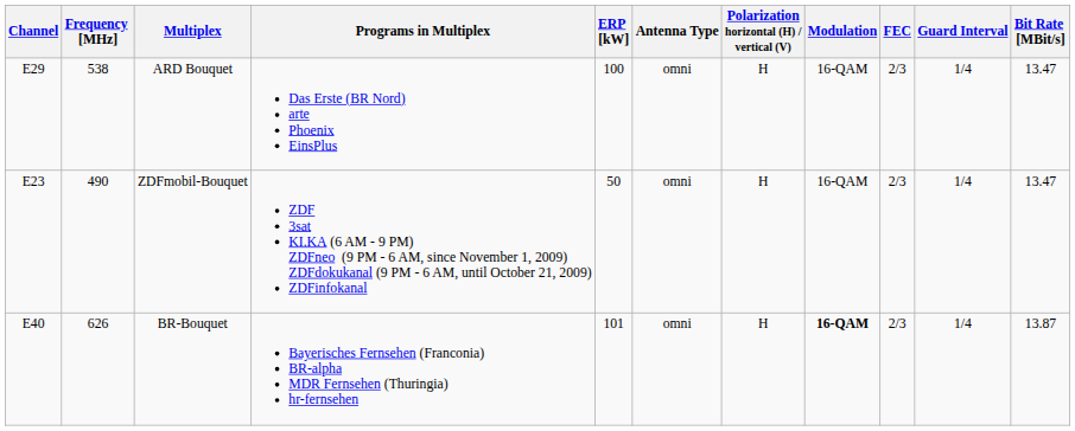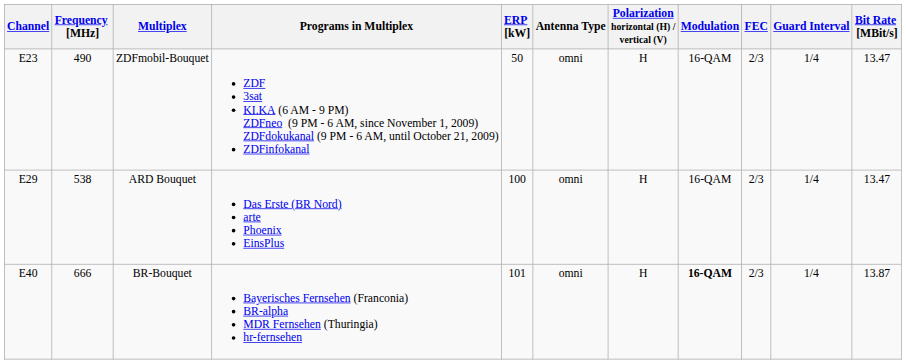 <table class="wikitable sortable">
 <tr>
 <th><a href='#'>Channel</a></th>
 <th><a href='#'>Frequency</a> <br>[MHz]</th>
 <th><a href='#'>Multiplex</a></th>
 <th>Programs in Multiplex</th>
 <th><a href='#'>ERP</a> <br>[kW]</th>
 <th>Antenna Type<br></th>
 <th><a href='#'>Polarization</a><br><small>horizontal (H) /<br>vertical (V)</small></th>
 <th><a href='#'>Modulation</a></th>
 <th><a href='#'>FEC</a></th>
 <th><a href='#'>Guard Interval</a></th>
 <th><a href='#'>Bit Rate</a> <br>[MBit/s]</th>
 </tr>
 <tr valign="top">
+<td align="center">E23</td>
+<td align="center">490</td>
+<td align="center">ZDFmobil-Bouquet</td>
+<td><br><ul><li><a href='#'>ZDF</a></li><li><a href='#'>3sat</a></li><li><a href='#'>KI.KA</a> (6 AM - 9 PM)<br><a href='#'>ZDFneo</a>  (9 PM - 6 AM, since November 1, 2009)<br><a href='#'>ZDFdokukanal</a> (9 PM - 6 AM, until October 21, 2009)</li><li><a href='#'>ZDFinfokanal</a></li></ul></td>
+<td align="center">50</td>
+<td align="center">omni</td>
+<td align="center">H</td>
+<td align="center">16-QAM</td>
+<td align="center">2/3</td>
+<td align="center">1/4</td>
+<td align="center">13.47</td>
+</tr>
+<tr valign="top">
 <td align="center">E29</td>
 <td align="center">538</td>
 <td align="center">ARD Bouquet</td>
 <td><br><ul><li><a href='#'>Das Erste (BR Nord)</a></li><li><a href='#'>arte</a></li><li><a href='#'>Phoenix</a></li><li><a href='#'>EinsPlus</a></li></ul></td>
 <td align="center">100</td>
 <td align="center">omni</td>
 <td align="center">H</td>
 <td align="center">16-QAM</td>
 <td align="center">2/3</td>
 <td align="center">1/4</td>
 <td align="center">13.47</td>
 </tr>
 <tr valign="top">
-<td align="center">E23</td>
-<td align="center">490</td>
-<td align="center">ZDFmobil-Bouquet</td>
-<td><br><ul><li><a href='#'>ZDF</a></li><li><a href='#'>3sat</a></li><li><a href='#'>KI.KA</a> (6 AM - 9 PM)<br><a href='#'>ZDFneo</a>  (9 PM - 6 AM, since November 1, 2009)<br><a href='#'>ZDFdokukanal</a> (9 PM - 6 AM, until October 21, 2009)</li><li><a href='#'>ZDFinfokanal</a></li></ul></td>
-<td align="center">50</td>
-<td align="center">omni</td>
-<td align="center">H</td>
-<td align="center">16-QAM</td>
-<td align="center">2/3</td>
-<td align="center">1/4</td>
-<td align="center">13.47</td>
-</tr>
-<tr valign="top">
 <td align="center">E40</td>
-<td align="center">626</td>
+<td align="center">666</td>
 <td align="center">BR-Bouquet</td>
 <td><br><ul><li><a href='#'>Bayerisches Fernsehen</a> (Franconia)</li><li><a href='#'>BR-alpha</a></li><li><a href='#'>MDR Fernsehen</a> (Thuringia)</li><li><a href='#'>hr-fernsehen</a></li></ul></td>
 <td align="center">101</td>
 <td align="center">omni</td>
 <td align="center">H</td>
 <td align="center"><strong>16-QAM</strong></td>
 <td align="center">2/3</td>
 <td align="center">1/4</td>
 <td align="center">13.87</td>
 </tr>
 </table>
